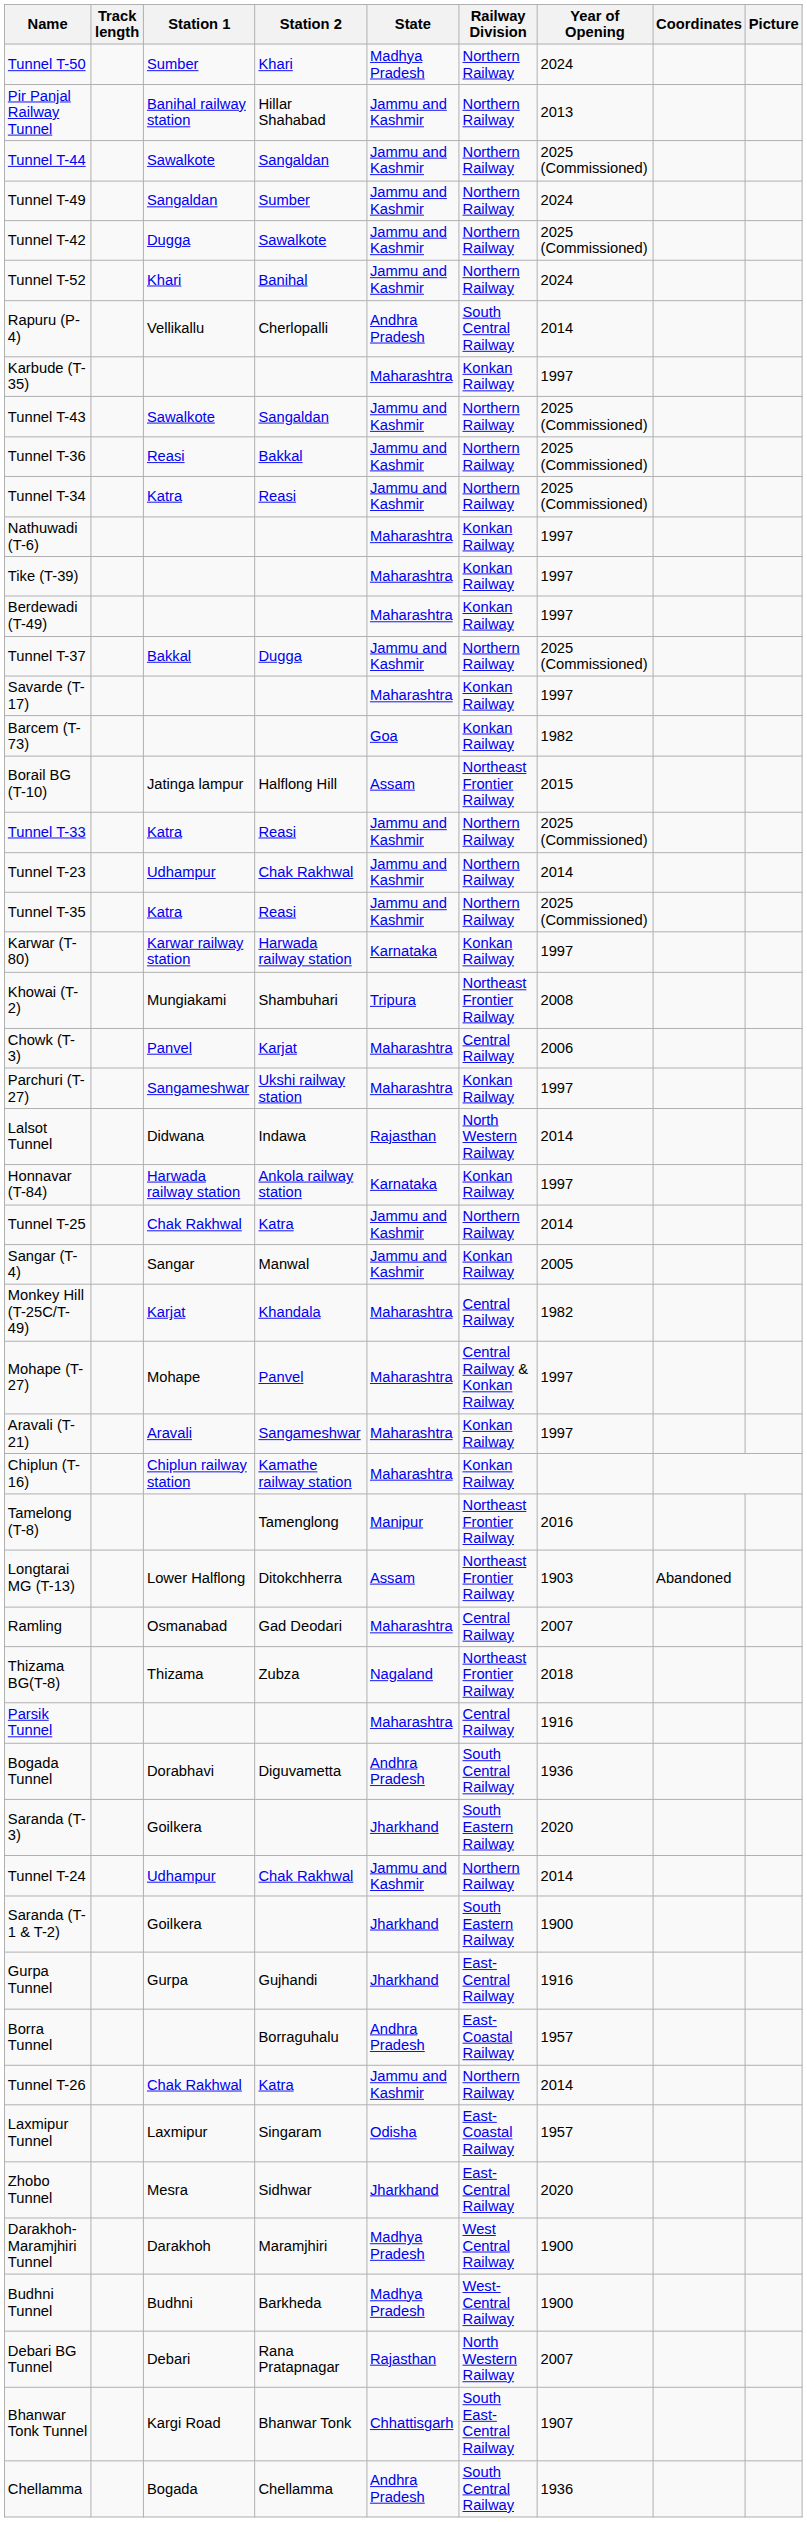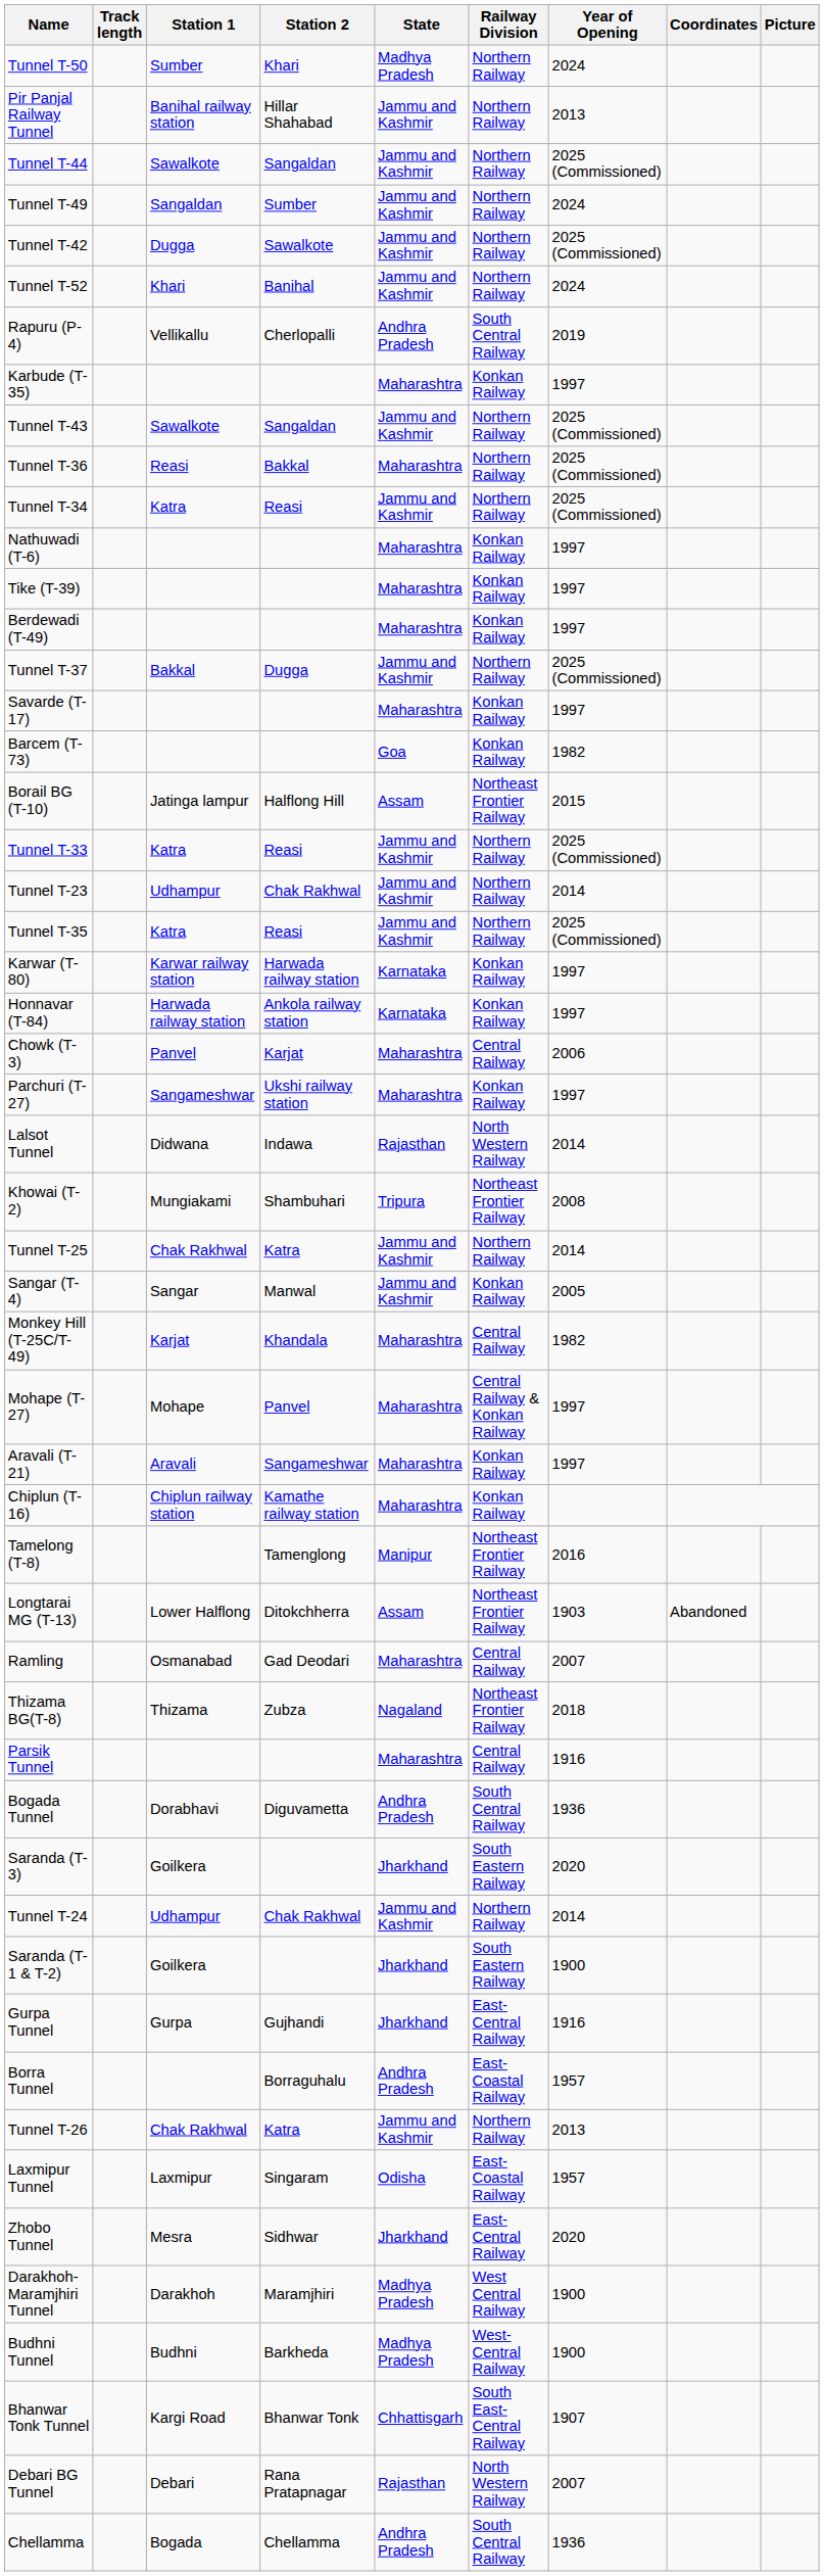 <table class="wikitable sortable static-row-numbers">
 <tr>
 <th>Name</th>
 <th data-sort-type="number">Track length</th>
 <th data-sort-type="number">Station 1</th>
 <th data-sort-type="number">Station 2</th>
 <th data-sort-type="name">State</th>
 <th data-sort-type="number">Railway Division</th>
 <th data-sort-type="number">Year of Opening</th>
 <th>Coordinates</th>
 <th class="wikitable sortable static-row-numbers">Picture</th>
 </tr>
 <tr>
 <td><a href='#'>Tunnel T-50</a></td>
 <td></td>
 <td><a href='#'>Sumber</a></td>
 <td><a href='#'>Khari</a></td>
 <td><a href='#'>Madhya Pradesh</a></td>
 <td><a href='#'>Northern Railway</a></td>
 <td>2024</td>
 <td></td>
 <td></td>
 </tr>
 <tr>
 <td><a href='#'>Pir Panjal Railway Tunnel</a></td>
 <td></td>
 <td><a href='#'>Banihal railway station</a></td>
 <td>Hillar Shahabad</td>
 <td><a href='#'>Jammu and Kashmir</a></td>
 <td><a href='#'>Northern Railway</a></td>
 <td>2013</td>
 <td></td>
 <td></td>
 </tr>
 <tr>
 <td><a href='#'> Tunnel T-44</a></td>
 <td></td>
 <td><a href='#'>Sawalkote</a></td>
 <td><a href='#'>Sangaldan</a></td>
 <td><a href='#'>Jammu and Kashmir</a></td>
 <td><a href='#'>Northern Railway</a></td>
 <td>2025 (Commissioned)</td>
 <td></td>
 <td></td>
 </tr>
 <tr>
 <td>Tunnel T-49</td>
 <td></td>
 <td><a href='#'>Sangaldan</a></td>
 <td><a href='#'>Sumber</a></td>
 <td><a href='#'>Jammu and Kashmir</a></td>
 <td><a href='#'>Northern Railway</a></td>
 <td>2024</td>
 <td></td>
 <td></td>
 </tr>
 <tr>
 <td>Tunnel T-42</td>
 <td></td>
 <td><a href='#'>Dugga</a></td>
 <td><a href='#'>Sawalkote</a></td>
 <td><a href='#'>Jammu and Kashmir</a></td>
 <td><a href='#'>Northern Railway</a></td>
 <td>2025 (Commissioned)</td>
 <td></td>
 <td></td>
 </tr>
 <tr>
 <td>Tunnel T-52</td>
 <td></td>
 <td><a href='#'>Khari</a></td>
 <td><a href='#'>Banihal</a></td>
 <td><a href='#'>Jammu and Kashmir</a></td>
 <td><a href='#'>Northern Railway</a></td>
 <td>2024</td>
 <td></td>
 <td></td>
 </tr>
 <tr>
 <td>Rapuru (P-4)</td>
 <td></td>
 <td>Vellikallu</td>
 <td>Cherlopalli</td>
 <td><a href='#'>Andhra Pradesh</a></td>
 <td><a href='#'>South Central Railway</a></td>
-<td>2014</td>
+<td>2019</td>
 <td></td>
 <td></td>
 </tr>
 <tr>
 <td>Karbude (T-35)</td>
 <td></td>
 <td></td>
 <td></td>
 <td><a href='#'>Maharashtra</a></td>
 <td><a href='#'>Konkan Railway</a></td>
 <td>1997</td>
 <td></td>
 <td></td>
 </tr>
 <tr>
 <td>Tunnel T-43</td>
 <td></td>
 <td><a href='#'>Sawalkote</a></td>
 <td><a href='#'>Sangaldan</a></td>
 <td><a href='#'>Jammu and Kashmir</a></td>
 <td><a href='#'>Northern Railway</a></td>
 <td>2025 (Commissioned)</td>
 <td></td>
 <td></td>
 </tr>
 <tr>
 <td>Tunnel T-36</td>
 <td></td>
 <td><a href='#'>Reasi</a></td>
 <td><a href='#'>Bakkal</a></td>
-<td><a href='#'>Jammu and Kashmir</a></td>
+<td><a href='#'>Maharashtra</a></td>
 <td><a href='#'>Northern Railway</a></td>
 <td>2025 (Commissioned)</td>
 <td></td>
 <td></td>
 </tr>
 <tr>
 <td>Tunnel T-34</td>
 <td></td>
 <td><a href='#'>Katra</a></td>
 <td><a href='#'>Reasi</a></td>
 <td><a href='#'>Jammu and Kashmir</a></td>
 <td><a href='#'>Northern Railway</a></td>
 <td>2025 (Commissioned)</td>
 <td></td>
 <td></td>
 </tr>
 <tr>
 <td>Nathuwadi (T-6)</td>
 <td></td>
 <td></td>
 <td></td>
 <td><a href='#'>Maharashtra</a></td>
 <td><a href='#'>Konkan Railway</a></td>
 <td>1997</td>
 <td></td>
 <td></td>
 </tr>
 <tr>
 <td>Tike (T-39)</td>
 <td></td>
 <td></td>
 <td></td>
 <td><a href='#'>Maharashtra</a></td>
 <td><a href='#'>Konkan Railway</a></td>
 <td>1997</td>
 <td></td>
 <td></td>
 </tr>
 <tr>
 <td>Berdewadi (T-49)</td>
 <td></td>
 <td></td>
 <td></td>
 <td><a href='#'>Maharashtra</a></td>
 <td><a href='#'>Konkan Railway</a></td>
 <td>1997</td>
 <td></td>
 <td></td>
 </tr>
 <tr>
 <td>Tunnel T-37</td>
 <td></td>
 <td><a href='#'>Bakkal</a></td>
 <td><a href='#'>Dugga</a></td>
 <td><a href='#'>Jammu and Kashmir</a></td>
 <td><a href='#'>Northern Railway</a></td>
 <td>2025 (Commissioned)</td>
 <td></td>
 <td></td>
 </tr>
 <tr>
 <td>Savarde (T-17)</td>
 <td></td>
 <td></td>
 <td></td>
 <td><a href='#'>Maharashtra</a></td>
 <td><a href='#'>Konkan Railway</a></td>
 <td>1997</td>
 <td></td>
 <td></td>
 </tr>
 <tr>
 <td>Barcem (T-73)</td>
 <td></td>
 <td></td>
 <td></td>
 <td><a href='#'>Goa</a></td>
 <td><a href='#'>Konkan Railway</a></td>
 <td>1982</td>
 <td></td>
 <td></td>
 </tr>
 <tr>
 <td>Borail BG (T-10)</td>
 <td></td>
 <td>Jatinga lampur</td>
 <td>Halflong Hill</td>
 <td><a href='#'>Assam</a></td>
 <td><a href='#'>Northeast Frontier Railway</a></td>
 <td>2015</td>
 <td></td>
 <td></td>
 </tr>
 <tr>
 <td><a href='#'>Tunnel T-33</a></td>
 <td></td>
 <td><a href='#'>Katra</a></td>
 <td><a href='#'>Reasi</a></td>
 <td><a href='#'>Jammu and Kashmir</a></td>
 <td><a href='#'>Northern Railway</a></td>
 <td>2025 (Commissioned)</td>
 <td></td>
 <td></td>
 </tr>
 <tr>
 <td>Tunnel T-23</td>
 <td></td>
 <td><a href='#'>Udhampur</a></td>
 <td><a href='#'>Chak Rakhwal</a></td>
 <td><a href='#'>Jammu and Kashmir</a></td>
 <td><a href='#'>Northern Railway</a></td>
 <td>2014</td>
 <td></td>
 <td></td>
 </tr>
 <tr>
 <td>Tunnel T-35</td>
 <td></td>
 <td><a href='#'>Katra</a></td>
 <td><a href='#'>Reasi</a></td>
 <td><a href='#'>Jammu and Kashmir</a></td>
 <td><a href='#'>Northern Railway</a></td>
 <td>2025 (Commissioned)</td>
 <td></td>
 <td></td>
 </tr>
 <tr>
 <td>Karwar (T-80)</td>
 <td></td>
 <td><a href='#'>Karwar railway station</a></td>
 <td><a href='#'>Harwada railway station</a></td>
 <td><a href='#'>Karnataka</a></td>
 <td><a href='#'>Konkan Railway</a></td>
 <td>1997</td>
 <td></td>
 <td></td>
 </tr>
 <tr>
-<td>Khowai (T-2)</td>
+<td>Honnavar (T-84)</td>
 <td></td>
-<td>Mungiakami</td>
-<td>Shambuhari</td>
-<td><a href='#'>Tripura</a></td>
-<td><a href='#'>Northeast Frontier Railway</a></td>
-<td>2008</td>
+<td><a href='#'>Harwada railway station</a></td>
+<td><a href='#'>Ankola railway station</a></td>
+<td><a href='#'>Karnataka</a></td>
+<td><a href='#'>Konkan Railway</a></td>
+<td>1997</td>
 <td></td>
 <td></td>
 </tr>
 <tr>
 <td>Chowk (T-3)</td>
 <td></td>
 <td><a href='#'>Panvel</a></td>
 <td><a href='#'>Karjat</a></td>
 <td><a href='#'>Maharashtra</a></td>
 <td><a href='#'>Central Railway</a></td>
 <td>2006</td>
 <td></td>
 <td></td>
 </tr>
 <tr>
 <td>Parchuri (T-27)</td>
 <td></td>
 <td><a href='#'>Sangameshwar</a></td>
 <td><a href='#'>Ukshi railway station</a></td>
 <td><a href='#'>Maharashtra</a></td>
 <td><a href='#'>Konkan Railway</a></td>
 <td>1997</td>
 <td></td>
 <td></td>
 </tr>
 <tr>
 <td>Lalsot Tunnel</td>
 <td></td>
 <td>Didwana</td>
 <td>Indawa</td>
 <td><a href='#'>Rajasthan</a></td>
 <td><a href='#'>North Western Railway</a></td>
 <td>2014</td>
 <td></td>
 <td></td>
 </tr>
 <tr>
-<td>Honnavar (T-84)</td>
+<td>Khowai (T-2)</td>
 <td></td>
-<td><a href='#'>Harwada railway station</a></td>
-<td><a href='#'>Ankola railway station</a></td>
-<td><a href='#'>Karnataka</a></td>
-<td><a href='#'>Konkan Railway</a></td>
-<td>1997</td>
+<td>Mungiakami</td>
+<td>Shambuhari</td>
+<td><a href='#'>Tripura</a></td>
+<td><a href='#'>Northeast Frontier Railway</a></td>
+<td>2008</td>
 <td></td>
 <td></td>
 </tr>
 <tr>
 <td>Tunnel T-25</td>
 <td></td>
 <td><a href='#'>Chak Rakhwal</a></td>
 <td><a href='#'>Katra</a></td>
 <td><a href='#'>Jammu and Kashmir</a></td>
 <td><a href='#'>Northern Railway</a></td>
 <td>2014</td>
 <td></td>
 <td></td>
 </tr>
 <tr>
 <td>Sangar (T-4)</td>
 <td></td>
 <td>Sangar</td>
 <td>Manwal</td>
 <td><a href='#'>Jammu and Kashmir</a></td>
 <td><a href='#'>Konkan Railway</a></td>
 <td>2005</td>
 <td></td>
 <td></td>
 </tr>
 <tr>
 <td>Monkey Hill (T-25C/T-49)</td>
 <td></td>
 <td><a href='#'>Karjat</a></td>
 <td><a href='#'>Khandala</a></td>
 <td><a href='#'>Maharashtra</a></td>
 <td><a href='#'>Central Railway</a></td>
 <td>1982</td>
 <td></td>
 <td></td>
 </tr>
 <tr>
 <td>Mohape (T-27)</td>
 <td></td>
 <td>Mohape</td>
 <td><a href='#'>Panvel</a></td>
 <td><a href='#'>Maharashtra</a></td>
 <td><a href='#'>Central Railway</a> & <a href='#'>Konkan Railway</a></td>
 <td>1997</td>
 <td></td>
 <td></td>
 </tr>
 <tr>
 <td>Aravali (T-21)</td>
 <td></td>
 <td><a href='#'>Aravali</a></td>
 <td><a href='#'>Sangameshwar</a></td>
 <td><a href='#'>Maharashtra</a></td>
 <td><a href='#'>Konkan Railway</a></td>
 <td>1997</td>
 <td></td>
 <td></td>
 </tr>
 <tr>
 <td>Chiplun (T-16)</td>
 <td></td>
 <td><a href='#'>Chiplun railway station</a></td>
 <td><a href='#'>Kamathe railway station</a></td>
 <td><a href='#'>Maharashtra</a></td>
 <td><a href='#'>Konkan Railway</a></td>
 <td></td>
 </tr>
 <tr>
 <td>Tamelong (T-8)</td>
 <td></td>
 <td></td>
 <td>Tamenglong</td>
 <td><a href='#'>Manipur</a></td>
 <td><a href='#'>Northeast Frontier Railway</a></td>
 <td>2016</td>
 <td></td>
 <td></td>
 </tr>
 <tr>
 <td>Longtarai MG (T-13)</td>
 <td></td>
 <td>Lower Halflong</td>
 <td>Ditokchherra</td>
 <td><a href='#'>Assam</a></td>
 <td><a href='#'>Northeast Frontier Railway</a></td>
 <td>1903</td>
 <td>Abandoned</td>
 <td></td>
 </tr>
 <tr>
 <td>Ramling</td>
 <td></td>
 <td>Osmanabad</td>
 <td>Gad Deodari</td>
 <td><a href='#'>Maharashtra</a></td>
 <td><a href='#'>Central Railway</a></td>
 <td>2007</td>
 <td></td>
 <td></td>
 </tr>
 <tr>
 <td>Thizama BG(T-8)</td>
 <td></td>
 <td>Thizama</td>
 <td>Zubza</td>
 <td><a href='#'>Nagaland</a></td>
 <td><a href='#'>Northeast Frontier Railway</a></td>
 <td>2018</td>
 <td></td>
 <td></td>
 </tr>
 <tr>
 <td><a href='#'>Parsik Tunnel</a></td>
 <td></td>
 <td></td>
 <td></td>
 <td><a href='#'>Maharashtra</a></td>
 <td><a href='#'>Central Railway</a></td>
 <td>1916</td>
 <td></td>
 <td></td>
 </tr>
 <tr>
 <td>Bogada Tunnel</td>
 <td></td>
 <td>Dorabhavi</td>
 <td>Diguvametta</td>
 <td><a href='#'>Andhra Pradesh</a></td>
 <td><a href='#'>South Central Railway</a></td>
 <td>1936</td>
 <td></td>
 <td></td>
 </tr>
 <tr>
 <td>Saranda (T-3)</td>
 <td></td>
 <td>Goilkera</td>
 <td></td>
 <td><a href='#'>Jharkhand</a></td>
 <td><a href='#'>South Eastern Railway</a></td>
 <td>2020</td>
 <td></td>
 <td></td>
 </tr>
 <tr>
 <td>Tunnel T-24</td>
 <td></td>
 <td><a href='#'>Udhampur</a></td>
 <td><a href='#'>Chak Rakhwal</a></td>
 <td><a href='#'>Jammu and Kashmir</a></td>
 <td><a href='#'>Northern Railway</a></td>
 <td>2014</td>
 <td></td>
 <td></td>
 </tr>
 <tr>
 <td>Saranda (T-1 & T-2)</td>
 <td></td>
 <td>Goilkera</td>
 <td></td>
 <td><a href='#'>Jharkhand</a></td>
 <td><a href='#'>South Eastern Railway</a></td>
 <td>1900</td>
 <td></td>
 <td></td>
 </tr>
 <tr>
 <td>Gurpa Tunnel</td>
 <td></td>
 <td>Gurpa</td>
 <td>Gujhandi</td>
 <td><a href='#'>Jharkhand</a></td>
 <td><a href='#'>East-Central Railway</a></td>
 <td>1916</td>
 <td></td>
 <td></td>
 </tr>
 <tr>
 <td>Borra Tunnel</td>
 <td></td>
 <td></td>
 <td>Borraguhalu</td>
 <td><a href='#'>Andhra Pradesh</a></td>
 <td><a href='#'>East-Coastal Railway</a></td>
 <td>1957</td>
 <td></td>
 <td></td>
 </tr>
 <tr>
 <td>Tunnel T-26</td>
 <td></td>
 <td><a href='#'>Chak Rakhwal</a></td>
 <td><a href='#'>Katra</a></td>
 <td><a href='#'>Jammu and Kashmir</a></td>
 <td><a href='#'>Northern Railway</a></td>
-<td>2014</td>
+<td>2013</td>
 <td></td>
 <td></td>
 </tr>
 <tr>
 <td>Laxmipur Tunnel</td>
 <td></td>
 <td>Laxmipur</td>
 <td>Singaram</td>
 <td><a href='#'>Odisha</a></td>
 <td><a href='#'>East-Coastal Railway</a></td>
 <td>1957</td>
 <td></td>
 <td></td>
 </tr>
 <tr>
 <td>Zhobo Tunnel</td>
 <td></td>
 <td>Mesra</td>
 <td>Sidhwar</td>
 <td><a href='#'>Jharkhand</a></td>
 <td><a href='#'>East-Central Railway</a></td>
 <td>2020</td>
 <td></td>
 <td></td>
 </tr>
 <tr>
 <td>Darakhoh-Maramjhiri Tunnel</td>
 <td></td>
 <td>Darakhoh</td>
 <td>Maramjhiri</td>
 <td><a href='#'>Madhya Pradesh</a></td>
 <td><a href='#'>West Central Railway</a></td>
 <td>1900</td>
 <td></td>
 <td></td>
 </tr>
 <tr>
 <td>Budhni Tunnel</td>
 <td></td>
 <td>Budhni</td>
 <td>Barkheda</td>
 <td><a href='#'>Madhya Pradesh</a></td>
 <td><a href='#'>West-Central Railway</a></td>
 <td>1900</td>
 <td></td>
 <td></td>
 </tr>
 <tr>
+<td>Bhanwar Tonk Tunnel</td>
+<td></td>
+<td>Kargi Road</td>
+<td>Bhanwar Tonk</td>
+<td><a href='#'>Chhattisgarh</a></td>
+<td><a href='#'>South East-Central Railway</a></td>
+<td>1907</td>
+<td></td>
+<td></td>
+</tr>
+<tr>
 <td>Debari BG Tunnel</td>
 <td></td>
 <td>Debari</td>
 <td>Rana Pratapnagar</td>
 <td><a href='#'>Rajasthan</a></td>
 <td><a href='#'>North Western Railway</a></td>
 <td>2007</td>
-<td></td>
-<td></td>
-</tr>
-<tr>
-<td>Bhanwar Tonk Tunnel</td>
-<td></td>
-<td>Kargi Road</td>
-<td>Bhanwar Tonk</td>
-<td><a href='#'>Chhattisgarh</a></td>
-<td><a href='#'>South East-Central Railway</a></td>
-<td>1907</td>
 <td></td>
 <td></td>
 </tr>
 <tr>
 <td>Chellamma</td>
 <td></td>
 <td>Bogada</td>
 <td>Chellamma</td>
 <td><a href='#'>Andhra Pradesh</a></td>
 <td><a href='#'>South Central Railway</a></td>
 <td>1936</td>
 <td></td>
 <td></td>
 </tr>
 </table>
